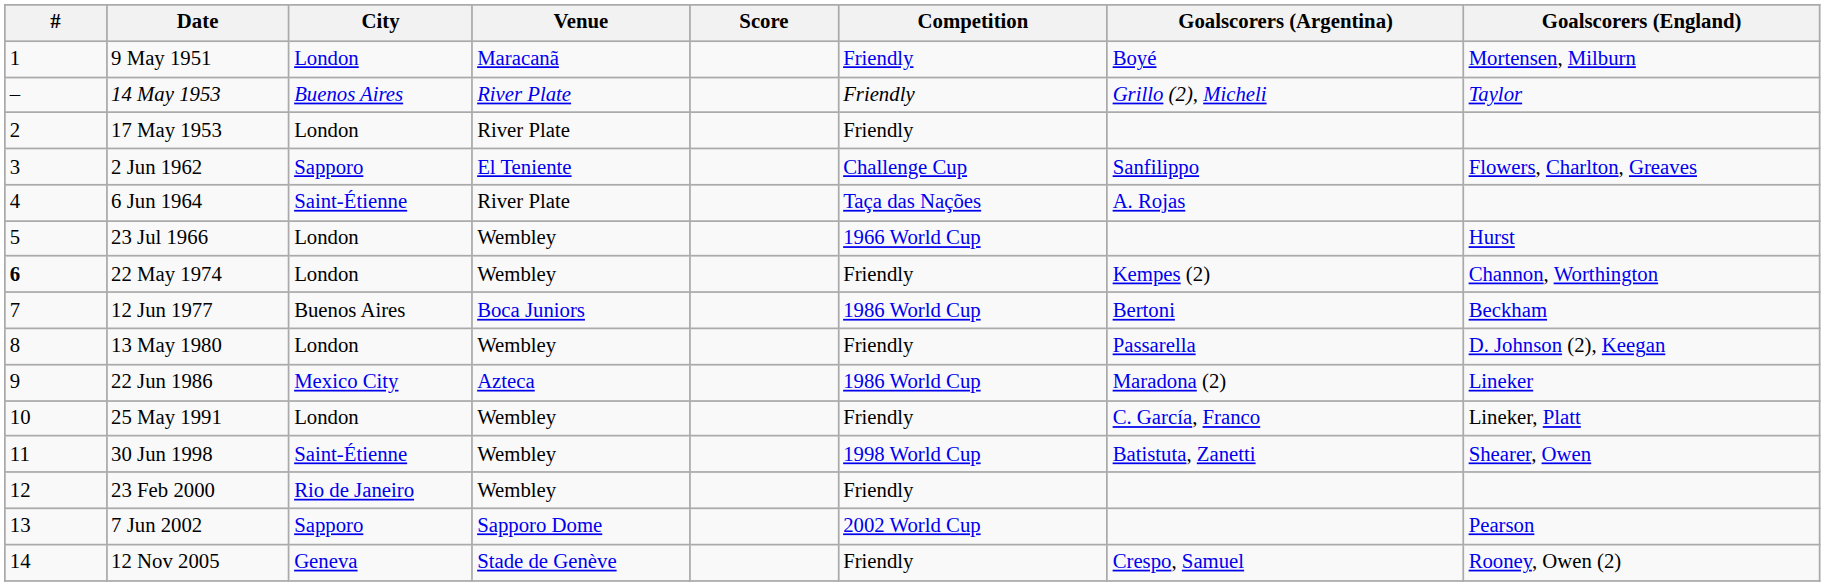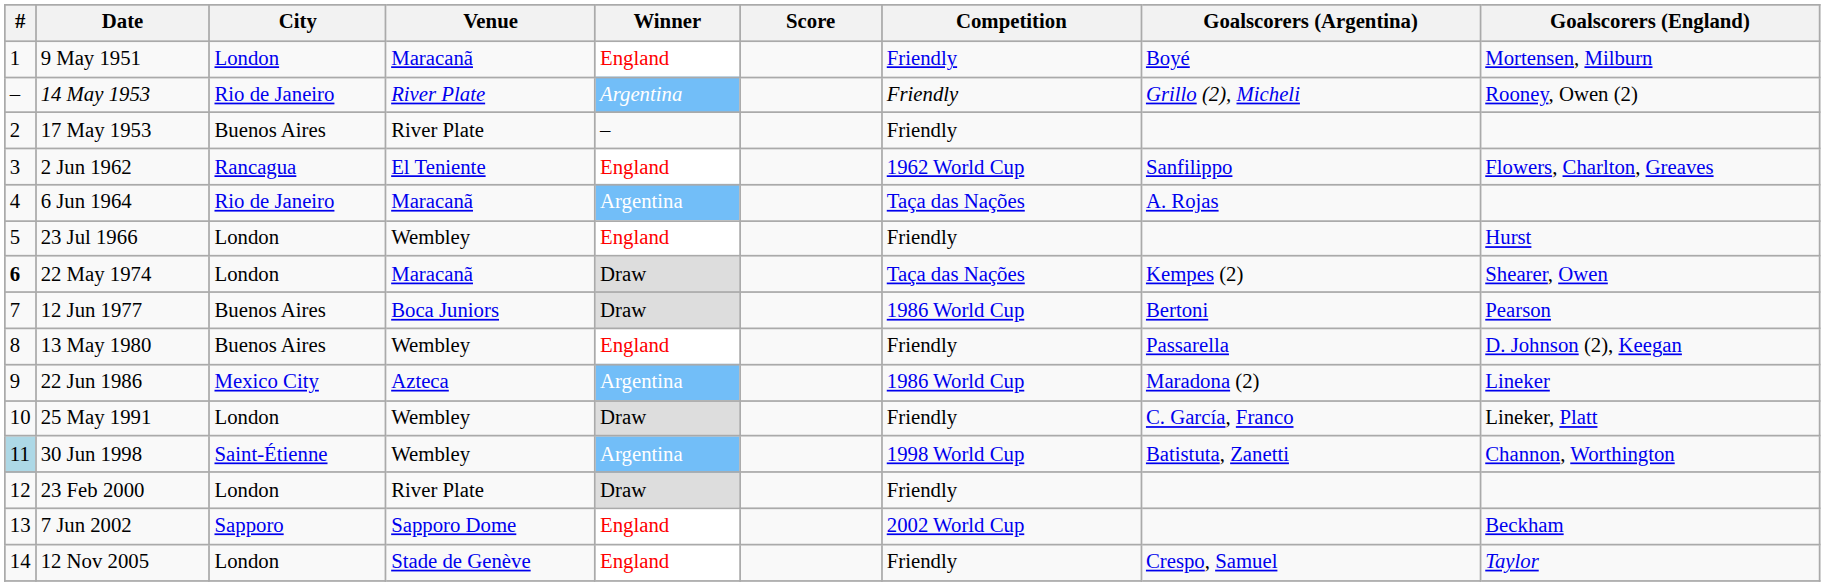 <table class="wikitable sortable collapsible expanded" style="width:1050px; font-size: 12px">
 <tr>
 <th width=px>#</th>
 <th width=100px>Date</th>
 <th width=100px>City</th>
 <th width=120px>Venue</th>
+<th width=80px>Winner</th>
 <th width=80px>Score</th>
 <th width=150px>Competition</th>
 <th width=200px>Goalscorers (Argentina)</th>
 <th width=200px>Goalscorers (England)</th>
 </tr>
 <tr>
 <td>1</td>
 <td>9 May 1951</td>
 <td><a href='#'>London</a></td>
 <td><a href='#'>Maracanã</a></td>
+<td style= "background:white; color:#FF0000">England</td>
 <td></td>
 <td><a href='#'>Friendly</a></td>
 <td><a href='#'>Boyé</a></td>
 <td><a href='#'>Mortensen</a>, <a href='#'>Milburn</a></td>
 </tr>
 <tr>
 <td>– </td>
 <td><em>14 May 1953</em></td>
-<td><em><a href='#'>Buenos Aires</a></em></td>
+<td><a href='#'>Rio de Janeiro</a></td>
 <td><em><a href='#'>River Plate</a></em></td>
+<td style= "background:#72bef8; color:white"><em>Argentina</em></td>
 <td><em></em></td>
 <td><em>Friendly</em></td>
 <td><em><a href='#'>Grillo</a> (2), <a href='#'>Micheli</a></em></td>
-<td><em><a href='#'>Taylor</a></em></td>
+<td><a href='#'>Rooney</a>, Owen (2)</td>
 </tr>
 <tr>
 <td>2</td>
 <td>17 May 1953</td>
-<td>London</td>
+<td>Buenos Aires</td>
 <td>River Plate</td>
+<td>– </td>
 <td><em></em></td>
 <td>Friendly</td>
 <td></td>
 <td></td>
 </tr>
 <tr>
 <td>3</td>
 <td>2 Jun 1962</td>
-<td><a href='#'>Sapporo</a></td>
+<td><a href='#'>Rancagua</a></td>
 <td><a href='#'>El Teniente</a></td>
+<td style= "background:white; color:#FF0000">England</td>
 <td></td>
-<td><a href='#'>Challenge Cup</a></td>
+<td><a href='#'>1962 World Cup</a></td>
 <td><a href='#'>Sanfilippo</a></td>
 <td><a href='#'>Flowers</a>, <a href='#'>Charlton</a>, <a href='#'>Greaves</a></td>
 </tr>
 <tr>
 <td>4</td>
 <td>6 Jun 1964</td>
-<td><a href='#'>Saint-Étienne</a></td>
-<td>River Plate</td>
+<td><a href='#'>Rio de Janeiro</a></td>
+<td><a href='#'>Maracanã</a></td>
+<td style= "background:#72bef8; color:white">Argentina</td>
 <td></td>
 <td><a href='#'>Taça das Nações</a></td>
 <td><a href='#'>A. Rojas</a></td>
 <td></td>
 </tr>
 <tr>
 <td>5</td>
 <td>23 Jul 1966</td>
 <td>London</td>
 <td>Wembley</td>
+<td style= "background:white; color:#FF0000">England</td>
 <td></td>
-<td><a href='#'>1966 World Cup</a></td>
+<td>Friendly</td>
 <td></td>
 <td><a href='#'>Hurst</a></td>
 </tr>
 <tr>
 <td><strong>6</strong></td>
 <td>22 May 1974</td>
 <td>London</td>
-<td>Wembley</td>
+<td><a href='#'>Maracanã</a></td>
+<td style="background:#DDDDDD">Draw</td>
 <td></td>
-<td>Friendly</td>
+<td><a href='#'>Taça das Nações</a></td>
 <td><a href='#'>Kempes</a> (2)</td>
-<td><a href='#'>Channon</a>, <a href='#'>Worthington</a></td>
+<td><a href='#'>Shearer</a>, <a href='#'>Owen</a></td>
 </tr>
 <tr>
 <td>7</td>
 <td>12 Jun 1977</td>
 <td>Buenos Aires</td>
 <td><a href='#'>Boca Juniors</a></td>
+<td style="background:#dddddd">Draw</td>
 <td></td>
 <td><a href='#'>1986 World Cup</a></td>
 <td><a href='#'>Bertoni</a></td>
-<td><a href='#'>Beckham</a></td>
+<td><a href='#'>Pearson</a></td>
 </tr>
 <tr>
 <td>8</td>
 <td>13 May 1980</td>
-<td>London</td>
+<td>Buenos Aires</td>
 <td>Wembley</td>
+<td style= "background:white; color:#FF0000">England</td>
 <td></td>
 <td>Friendly</td>
 <td><a href='#'>Passarella</a></td>
 <td><a href='#'>D. Johnson</a> (2), <a href='#'>Keegan</a></td>
 </tr>
 <tr>
 <td>9</td>
 <td>22 Jun 1986</td>
 <td><a href='#'>Mexico City</a></td>
 <td><a href='#'>Azteca</a></td>
+<td style= "background:#72bef8; color:white">Argentina</td>
 <td></td>
 <td><a href='#'>1986 World Cup</a></td>
 <td><a href='#'>Maradona</a> (2)</td>
 <td><a href='#'>Lineker</a></td>
 </tr>
 <tr>
 <td>10</td>
 <td>25 May 1991</td>
 <td>London</td>
 <td>Wembley</td>
+<td style="background:#dddddd">Draw</td>
 <td></td>
 <td>Friendly</td>
 <td><a href='#'>C. García</a>, <a href='#'>Franco</a></td>
 <td>Lineker, <a href='#'>Platt</a></td>
 </tr>
 <tr>
-<td>11</td>
+<td style="background: lightblue;">11</td>
 <td>30 Jun 1998</td>
 <td><a href='#'>Saint-Étienne</a></td>
 <td>Wembley</td>
+<td style="background:#72bef8;color:white">Argentina </td>
 <td></td>
 <td><a href='#'>1998 World Cup</a></td>
 <td><a href='#'>Batistuta</a>, <a href='#'>Zanetti</a></td>
-<td><a href='#'>Shearer</a>, <a href='#'>Owen</a></td>
+<td><a href='#'>Channon</a>, <a href='#'>Worthington</a></td>
 </tr>
 <tr>
 <td>12</td>
 <td>23 Feb 2000</td>
-<td><a href='#'>Rio de Janeiro</a></td>
-<td>Wembley</td>
+<td>London</td>
+<td>River Plate</td>
+<td style= "background:#dddddd;">Draw</td>
 <td></td>
 <td>Friendly</td>
 <td></td>
 <td></td>
 </tr>
 <tr>
 <td>13</td>
 <td>7 Jun 2002</td>
 <td><a href='#'>Sapporo</a></td>
 <td><a href='#'>Sapporo Dome</a></td>
+<td style= "background:white; color:#FF0000">England</td>
 <td></td>
 <td><a href='#'>2002 World Cup</a></td>
 <td></td>
-<td><a href='#'>Pearson</a></td>
+<td><a href='#'>Beckham</a></td>
 </tr>
 <tr>
 <td>14</td>
 <td>12 Nov 2005</td>
-<td><a href='#'>Geneva</a></td>
+<td>London</td>
 <td><a href='#'>Stade de Genève</a></td>
+<td style= "background:white; color:#FF0000">England</td>
 <td></td>
 <td>Friendly</td>
 <td><a href='#'>Crespo</a>, <a href='#'>Samuel</a></td>
-<td><a href='#'>Rooney</a>, Owen (2)</td>
+<td><em><a href='#'>Taylor</a></em></td>
 </tr>
 </table>
